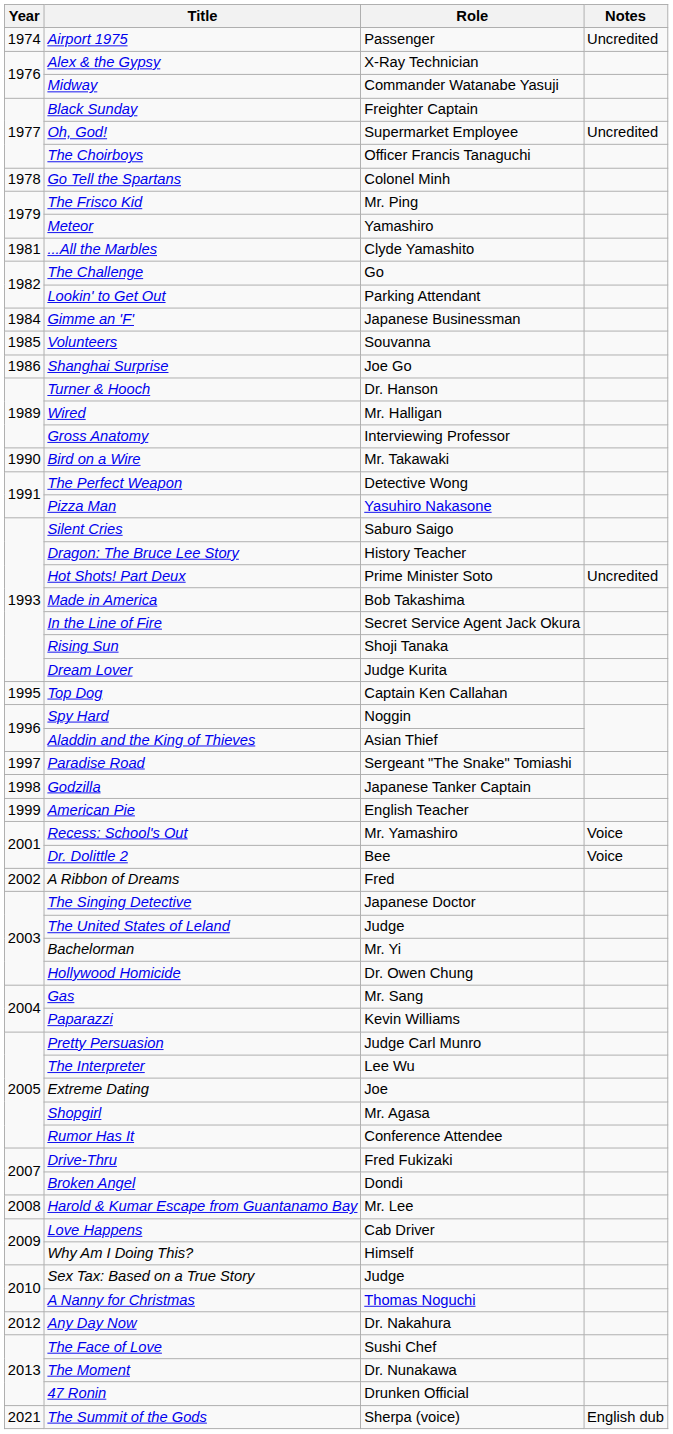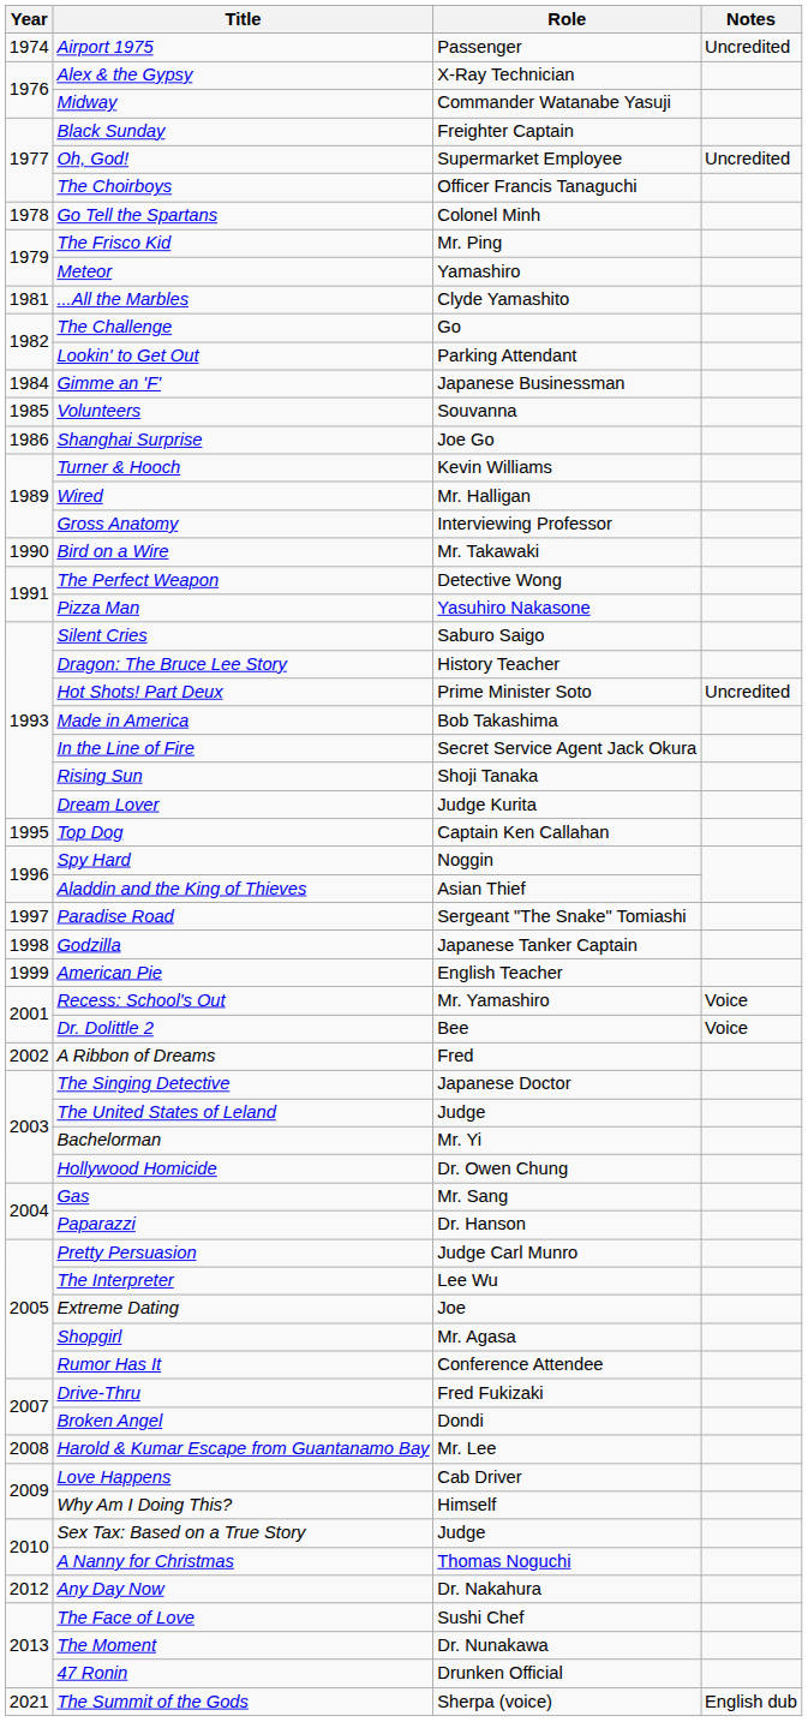 <table class = "wikitable sortable">
 <tr>
 <th>Year</th>
 <th>Title</th>
 <th>Role</th>
 <th class = "unsortable">Notes</th>
 </tr>
 <tr>
 <td>1974</td>
 <td><em><a href='#'>Airport 1975</a></em></td>
 <td>Passenger</td>
 <td>Uncredited</td>
 </tr>
 <tr>
 <td rowspan="2">1976</td>
 <td><em><a href='#'>Alex & the Gypsy</a></em></td>
 <td>X-Ray Technician</td>
 <td></td>
 </tr>
 <tr>
 <td><em><a href='#'>Midway</a></em></td>
 <td>Commander Watanabe Yasuji</td>
 <td></td>
 </tr>
 <tr>
 <td rowspan="3">1977</td>
 <td><em><a href='#'>Black Sunday</a></em></td>
 <td>Freighter Captain</td>
 <td></td>
 </tr>
 <tr>
 <td><em><a href='#'>Oh, God!</a></em></td>
 <td>Supermarket Employee</td>
 <td>Uncredited</td>
 </tr>
 <tr>
 <td><em><a href='#'>The Choirboys</a></em></td>
 <td>Officer Francis Tanaguchi</td>
 <td></td>
 </tr>
 <tr>
 <td>1978</td>
 <td><em><a href='#'>Go Tell the Spartans</a></em></td>
 <td>Colonel Minh</td>
 <td></td>
 </tr>
 <tr>
 <td rowspan="2">1979</td>
 <td><em><a href='#'>The Frisco Kid</a></em></td>
 <td>Mr. Ping</td>
 <td></td>
 </tr>
 <tr>
 <td><em><a href='#'>Meteor</a></em></td>
 <td>Yamashiro</td>
 <td></td>
 </tr>
 <tr>
 <td>1981</td>
 <td><em><a href='#'>...All the Marbles</a></em></td>
 <td>Clyde Yamashito</td>
 <td></td>
 </tr>
 <tr>
 <td rowspan="2">1982</td>
 <td><em><a href='#'>The Challenge</a></em></td>
 <td>Go</td>
 <td></td>
 </tr>
 <tr>
 <td><em><a href='#'>Lookin' to Get Out</a></em></td>
 <td>Parking Attendant</td>
 <td></td>
 </tr>
 <tr>
 <td>1984</td>
 <td><em><a href='#'>Gimme an 'F'</a></em></td>
 <td>Japanese Businessman</td>
 <td></td>
 </tr>
 <tr>
 <td>1985</td>
 <td><em><a href='#'>Volunteers</a></em></td>
 <td>Souvanna</td>
 <td></td>
 </tr>
 <tr>
 <td>1986</td>
 <td><em><a href='#'>Shanghai Surprise</a></em></td>
 <td>Joe Go</td>
 <td></td>
 </tr>
 <tr>
 <td rowspan="3">1989</td>
 <td><em><a href='#'>Turner & Hooch</a></em></td>
-<td>Dr. Hanson</td>
+<td>Kevin Williams</td>
 <td></td>
 </tr>
 <tr>
 <td><em><a href='#'>Wired</a></em></td>
 <td>Mr. Halligan</td>
 <td></td>
 </tr>
 <tr>
 <td><em><a href='#'>Gross Anatomy</a></em></td>
 <td>Interviewing Professor</td>
 <td></td>
 </tr>
 <tr>
 <td>1990</td>
 <td><em><a href='#'>Bird on a Wire</a></em></td>
 <td>Mr. Takawaki</td>
 <td></td>
 </tr>
 <tr>
 <td rowspan="2">1991</td>
 <td><em><a href='#'>The Perfect Weapon</a></em></td>
 <td>Detective Wong</td>
 <td></td>
 </tr>
 <tr>
 <td><em><a href='#'>Pizza Man</a></em></td>
 <td><a href='#'>Yasuhiro Nakasone</a></td>
 <td></td>
 </tr>
 <tr>
 <td rowspan="7">1993</td>
 <td><em><a href='#'>Silent Cries</a></em></td>
 <td>Saburo Saigo</td>
 <td></td>
 </tr>
 <tr>
 <td><em><a href='#'>Dragon: The Bruce Lee Story</a></em></td>
 <td>History Teacher</td>
 <td></td>
 </tr>
 <tr>
 <td><em><a href='#'>Hot Shots! Part Deux</a></em></td>
 <td>Prime Minister Soto</td>
 <td>Uncredited</td>
 </tr>
 <tr>
 <td><em><a href='#'>Made in America</a></em></td>
 <td>Bob Takashima</td>
 <td></td>
 </tr>
 <tr>
 <td><em><a href='#'>In the Line of Fire</a></em></td>
 <td>Secret Service Agent Jack Okura</td>
 <td></td>
 </tr>
 <tr>
 <td><em><a href='#'>Rising Sun</a></em></td>
 <td>Shoji Tanaka</td>
 <td></td>
 </tr>
 <tr>
 <td><em><a href='#'>Dream Lover</a></em></td>
 <td>Judge Kurita</td>
 <td></td>
 </tr>
 <tr>
 <td>1995</td>
 <td><em><a href='#'>Top Dog</a></em></td>
 <td>Captain Ken Callahan</td>
 <td></td>
 </tr>
 <tr>
 <td rowspan="2">1996</td>
 <td><em><a href='#'>Spy Hard</a></em></td>
 <td>Noggin</td>
 </tr>
 <tr>
 <td><em><a href='#'>Aladdin and the King of Thieves</a></em></td>
 <td>Asian Thief</td>
 </tr>
 <tr>
 <td>1997</td>
 <td><em><a href='#'>Paradise Road</a></em></td>
 <td>Sergeant "The Snake" Tomiashi</td>
 <td></td>
 </tr>
 <tr>
 <td>1998</td>
 <td><em><a href='#'>Godzilla</a></em></td>
 <td>Japanese Tanker Captain</td>
 <td></td>
 </tr>
 <tr>
 <td>1999</td>
 <td><em><a href='#'>American Pie</a></em></td>
 <td>English Teacher</td>
 <td></td>
 </tr>
 <tr>
 <td rowspan="2">2001</td>
 <td><em><a href='#'>Recess: School's Out</a></em></td>
 <td>Mr. Yamashiro</td>
 <td>Voice</td>
 </tr>
 <tr>
 <td><em><a href='#'>Dr. Dolittle 2</a></em></td>
 <td>Bee</td>
 <td>Voice</td>
 </tr>
 <tr>
 <td>2002</td>
 <td><em>A Ribbon of Dreams</em></td>
 <td>Fred</td>
 <td></td>
 </tr>
 <tr>
 <td rowspan="4">2003</td>
 <td><em><a href='#'>The Singing Detective</a></em></td>
 <td>Japanese Doctor</td>
 <td></td>
 </tr>
 <tr>
 <td><em><a href='#'>The United States of Leland</a></em></td>
 <td>Judge</td>
 <td></td>
 </tr>
 <tr>
 <td><em>Bachelorman</em></td>
 <td>Mr. Yi</td>
 <td></td>
 </tr>
 <tr>
 <td><em><a href='#'>Hollywood Homicide</a></em></td>
 <td>Dr. Owen Chung</td>
 <td></td>
 </tr>
 <tr>
 <td rowspan="2">2004</td>
 <td><em><a href='#'>Gas</a></em></td>
 <td>Mr. Sang</td>
 <td></td>
 </tr>
 <tr>
 <td><em><a href='#'>Paparazzi</a></em></td>
-<td>Kevin Williams</td>
+<td>Dr. Hanson</td>
 <td></td>
 </tr>
 <tr>
 <td rowspan="5">2005</td>
 <td><em><a href='#'>Pretty Persuasion</a></em></td>
 <td>Judge Carl Munro</td>
 <td></td>
 </tr>
 <tr>
 <td><em><a href='#'>The Interpreter</a></em></td>
 <td>Lee Wu</td>
 <td></td>
 </tr>
 <tr>
 <td><em>Extreme Dating</em></td>
 <td>Joe</td>
 <td></td>
 </tr>
 <tr>
 <td><em><a href='#'>Shopgirl</a></em></td>
 <td>Mr. Agasa</td>
 <td></td>
 </tr>
 <tr>
 <td><em><a href='#'>Rumor Has It</a></em></td>
 <td>Conference Attendee</td>
 <td></td>
 </tr>
 <tr>
 <td rowspan="2">2007</td>
 <td><em><a href='#'>Drive-Thru</a></em></td>
 <td>Fred Fukizaki</td>
 <td></td>
 </tr>
 <tr>
 <td><em><a href='#'>Broken Angel</a></em></td>
 <td>Dondi</td>
 <td></td>
 </tr>
 <tr>
 <td rowspan="1">2008</td>
 <td><em><a href='#'>Harold & Kumar Escape from Guantanamo Bay</a></em></td>
 <td>Mr. Lee</td>
 <td></td>
 </tr>
 <tr>
 <td rowspan="2">2009</td>
 <td><em><a href='#'>Love Happens</a></em></td>
 <td>Cab Driver</td>
 <td></td>
 </tr>
 <tr>
 <td><em>Why Am I Doing This?</em></td>
 <td>Himself</td>
 <td></td>
 </tr>
 <tr>
 <td rowspan="2">2010</td>
 <td><em>Sex Tax: Based on a True Story</em></td>
 <td>Judge</td>
 <td></td>
 </tr>
 <tr>
 <td><em><a href='#'>A Nanny for Christmas</a></em></td>
 <td><a href='#'>Thomas Noguchi</a></td>
 <td></td>
 </tr>
 <tr>
 <td>2012</td>
 <td><em><a href='#'>Any Day Now</a></em></td>
 <td>Dr. Nakahura</td>
 <td></td>
 </tr>
 <tr>
 <td rowspan="3">2013</td>
 <td><em><a href='#'>The Face of Love</a></em></td>
 <td>Sushi Chef</td>
 <td></td>
 </tr>
 <tr>
 <td><em><a href='#'>The Moment</a></em></td>
 <td>Dr. Nunakawa</td>
 <td></td>
 </tr>
 <tr>
 <td><em><a href='#'>47 Ronin</a></em></td>
 <td>Drunken Official</td>
 <td></td>
 </tr>
 <tr>
 <td>2021</td>
 <td><a href='#'><em>The Summit of the Gods</em></a></td>
 <td>Sherpa (voice)</td>
 <td>English dub</td>
 </tr>
 </table>
